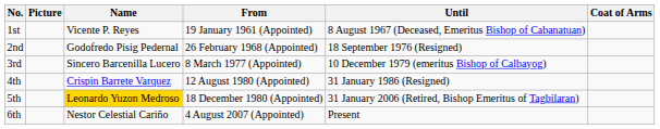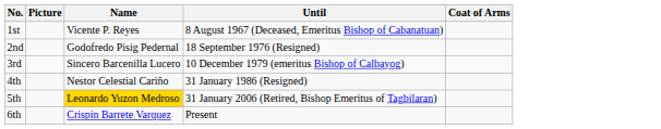 <table class="wikitable">
 <tr>
 <th>No.</th>
 <th>Picture</th>
 <th>Name</th>
-<th>From</th>
 <th>Until</th>
 <th>Coat of Arms</th>
 </tr>
 <tr>
 <td>1st</td>
 <td></td>
 <td>Vicente P. Reyes</td>
-<td>19 January 1961 (Appointed)</td>
 <td>8 August 1967 (Deceased, Emeritus <a href='#'>Bishop of Cabanatuan</a>)</td>
 <td></td>
 </tr>
 <tr>
 <td>2nd</td>
 <td></td>
 <td>Godofredo Pisig Pedernal</td>
-<td>26 February 1968 (Appointed)</td>
 <td>18 September 1976 (Resigned)</td>
 <td></td>
 </tr>
 <tr>
 <td>3rd</td>
 <td></td>
 <td>Sincero Barcenilla Lucero</td>
-<td>8 March 1977 (Appointed)</td>
 <td>10 December 1979 (emeritus <a href='#'>Bishop of Calbayog</a>)</td>
 <td></td>
 </tr>
 <tr>
 <td>4th</td>
 <td></td>
-<td><a href='#'>Crispin Barrete Varquez</a></td>
-<td>12 August 1980 (Appointed)</td>
+<td>Nestor Celestial Cariño</td>
 <td>31 January 1986 (Resigned)</td>
 <td></td>
 </tr>
 <tr>
 <td>5th</td>
 <td></td>
 <td style="background: gold;">Leonardo Yuzon Medroso</td>
-<td>18 December 1980 (Appointed)</td>
 <td>31 January 2006 (Retired, Bishop Emeritus of <a href='#'>Tagbilaran</a>)</td>
 <td></td>
 </tr>
 <tr>
 <td>6th</td>
 <td></td>
-<td>Nestor Celestial Cariño</td>
-<td>4 August 2007 (Appointed)</td>
+<td><a href='#'>Crispin Barrete Varquez</a></td>
 <td>Present</td>
 <td></td>
 </tr>
 </table>
